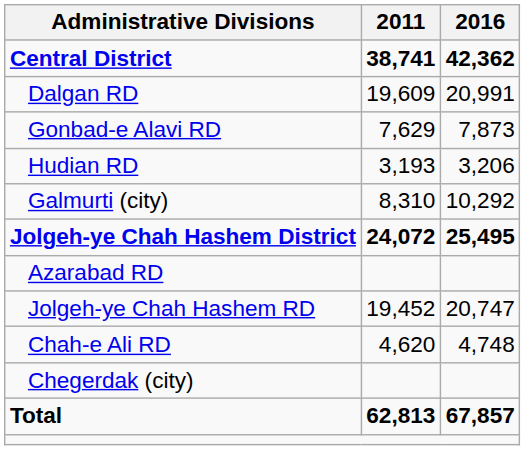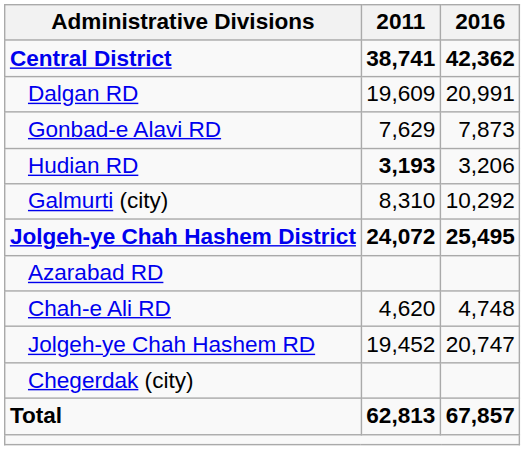 <table class="wikitable">
 <tr>
 <th>Administrative Divisions</th>
 <th>2011</th>
 <th>2016</th>
 </tr>
 <tr>
 <td><strong><a href='#'>Central District</a></strong></td>
 <td style="text-align: right;"><strong>38,741</strong></td>
 <td style="text-align: right;"><strong>42,362</strong></td>
 </tr>
 <tr>
 <td style="padding-left: 1em;"><a href='#'>Dalgan RD</a></td>
 <td style="text-align: right;">19,609</td>
 <td style="text-align: right;">20,991</td>
 </tr>
 <tr>
 <td style="padding-left: 1em;"><a href='#'>Gonbad-e Alavi RD</a></td>
 <td style="text-align: right;">7,629</td>
 <td style="text-align: right;">7,873</td>
 </tr>
 <tr>
 <td style="padding-left: 1em;"><a href='#'>Hudian RD</a></td>
-<td style="text-align: right;">3,193</td>
+<td style="text-align: right;"><strong>3,193</strong></td>
 <td style="text-align: right;">3,206</td>
 </tr>
 <tr>
 <td style="padding-left: 1em;"><a href='#'>Galmurti</a> (city)</td>
 <td style="text-align: right;">8,310</td>
 <td style="text-align: right;">10,292</td>
 </tr>
 <tr>
 <td><strong><a href='#'>Jolgeh-ye Chah Hashem District</a></strong></td>
 <td style="text-align: right;"><strong>24,072</strong></td>
 <td style="text-align: right;"><strong>25,495</strong></td>
 </tr>
 <tr>
 <td style="padding-left: 1em;"><a href='#'>Azarabad RD</a></td>
 <td style="text-align: right;"></td>
 <td style="text-align: right;"></td>
 </tr>
 <tr>
+<td style="padding-left: 1em;"><a href='#'>Chah-e Ali RD</a></td>
+<td style="text-align: right;">4,620</td>
+<td style="text-align: right;">4,748</td>
+</tr>
+<tr>
 <td style="padding-left: 1em;"><a href='#'>Jolgeh-ye Chah Hashem RD</a></td>
 <td style="text-align: right;">19,452</td>
 <td style="text-align: right;">20,747</td>
-</tr>
-<tr>
-<td style="padding-left: 1em;"><a href='#'>Chah-e Ali RD</a></td>
-<td style="text-align: right;">4,620</td>
-<td style="text-align: right;">4,748</td>
 </tr>
 <tr>
 <td style="padding-left: 1em;"><a href='#'>Chegerdak</a> (city)</td>
 <td style="text-align: right;"></td>
 <td style="text-align: right;"></td>
 </tr>
 <tr>
 <td><strong>Total</strong></td>
 <td style="text-align: right;"><strong>62,813</strong></td>
 <td style="text-align: right;"><strong>67,857</strong></td>
 </tr>
 <tr>
 <td colspan=3></td>
 </tr>
 </table>
